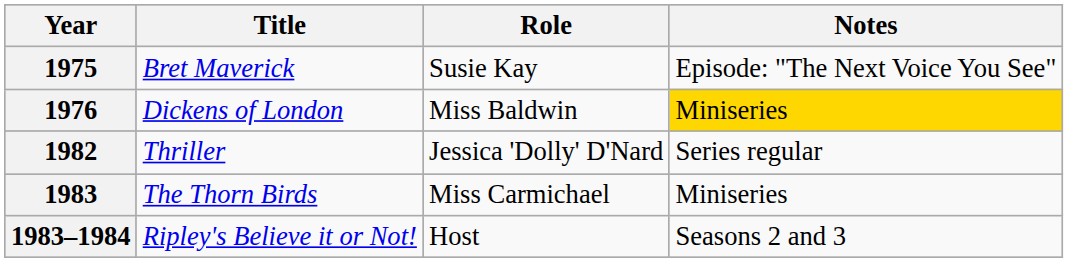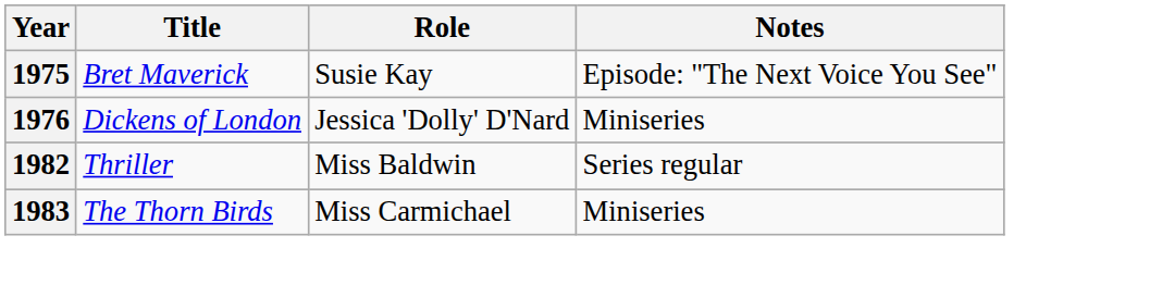 <table class="wikitable sortable plainrowheaders">
 <tr>
 <th>Year</th>
 <th>Title</th>
 <th>Role</th>
 <th>Notes</th>
 </tr>
 <tr>
 <th scope="row">1975</th>
 <td><em><a href='#'>Bret Maverick</a></em></td>
 <td>Susie Kay</td>
 <td>Episode: "The Next Voice You See"</td>
 </tr>
 <tr>
 <th scope="row">1976</th>
 <td><em><a href='#'>Dickens of London</a></em></td>
-<td>Miss Baldwin</td>
-<td style="background: gold;">Miniseries</td>
+<td>Jessica 'Dolly' D'Nard</td>
+<td>Miniseries</td>
 </tr>
 <tr>
 <th scope="row">1982</th>
 <td><em><a href='#'>Thriller</a></em></td>
-<td>Jessica 'Dolly' D'Nard</td>
+<td>Miss Baldwin</td>
 <td>Series regular</td>
 </tr>
 <tr>
 <th scope="row">1983</th>
 <td data-sort-value="Thorn"><em><a href='#'>The Thorn Birds</a></em></td>
 <td>Miss Carmichael</td>
 <td>Miniseries</td>
 </tr>
-<tr>
-<th scope="row">1983–1984</th>
-<td><em><a href='#'>Ripley's Believe it or Not!</a></em></td>
-<td>Host</td>
-<td>Seasons 2 and 3</td>
-</tr>
 </table>
